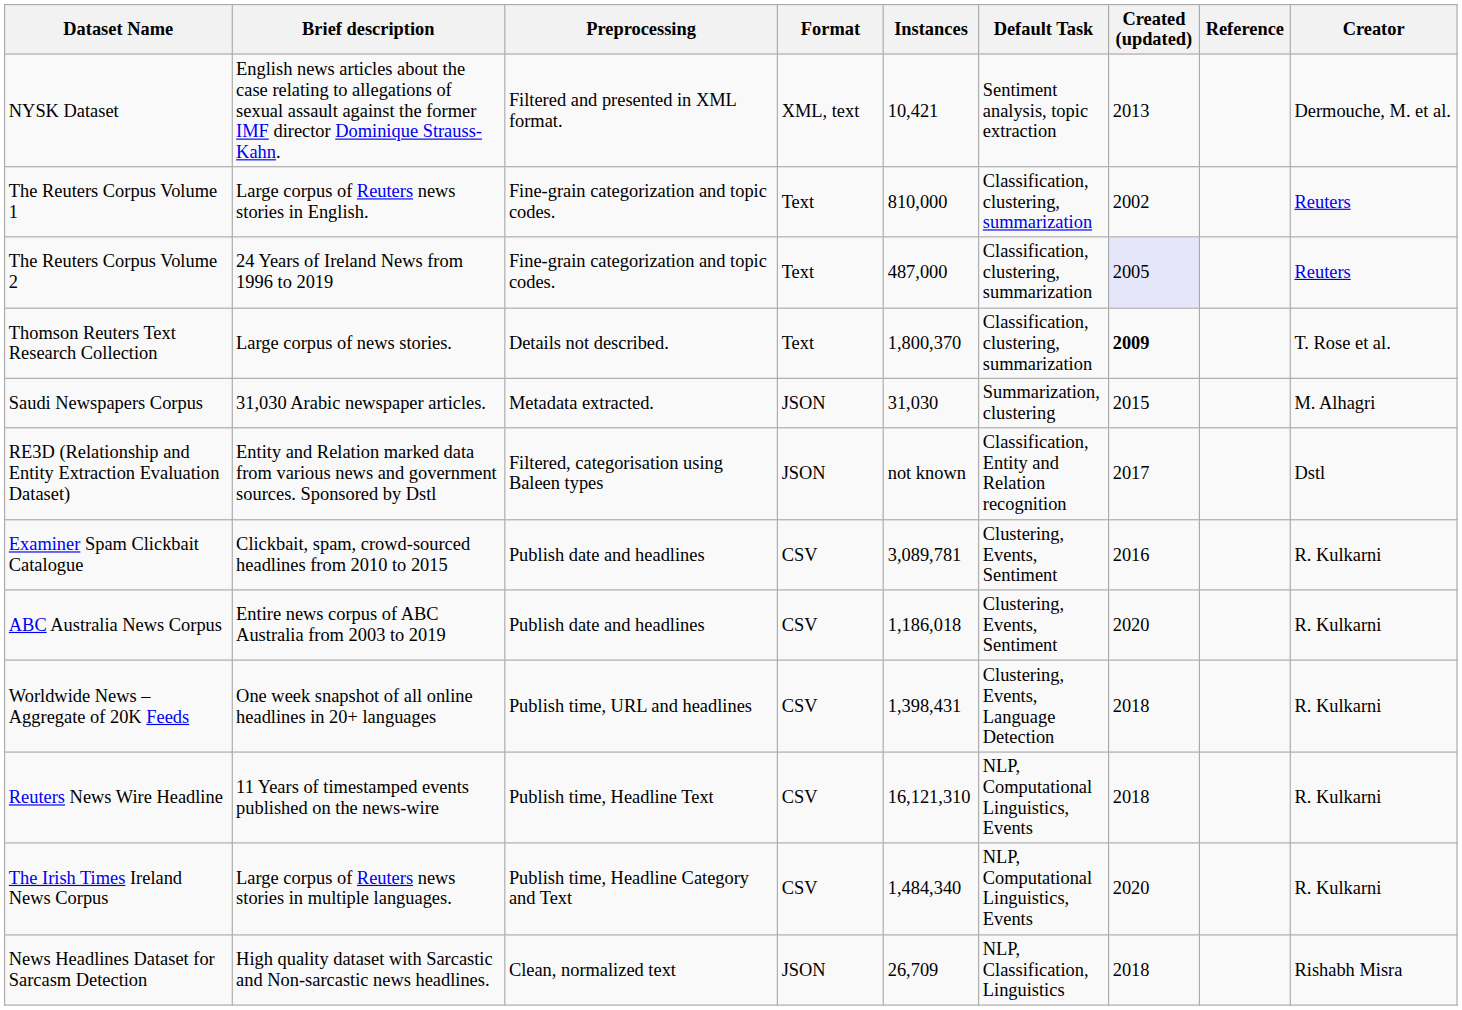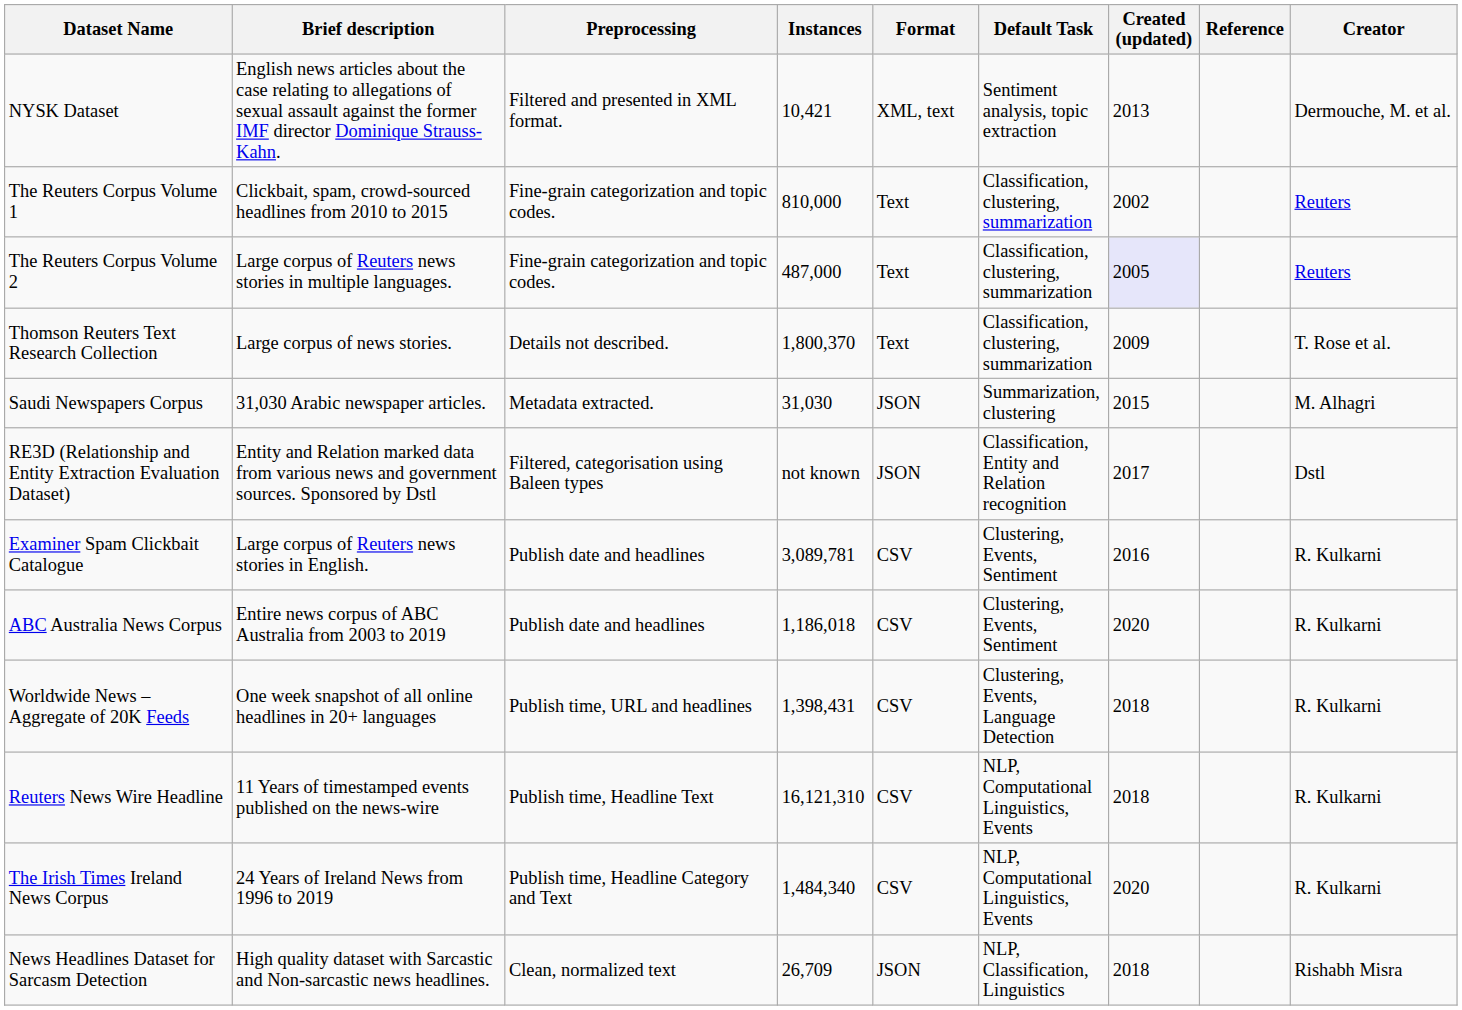 <table class="wikitable sortable" style="width: 100%">
 <tr>
 <th scope="col" style="width: 15%;">Dataset Name</th>
 <th scope="col" style="width: 18%;">Brief description</th>
 <th scope="col" style="width: 18%;">Preprocessing</th>
+<th scope="col" style="width: 6%;">Instances</th>
 <th scope="col" style="width: 7%;">Format</th>
-<th scope="col" style="width: 6%;">Instances</th>
 <th scope="col" style="width: 7%;">Default Task</th>
 <th scope="col" style="width: 6%;">Created (updated)</th>
 <th scope="col" style="width: 6%;">Reference</th>
 <th scope="col" style="width: 11%;">Creator</th>
 </tr>
 <tr>
 <td>NYSK Dataset</td>
 <td>English news articles about the case relating to allegations of sexual assault against the former <a href='#'>IMF</a> director <a href='#'>Dominique Strauss-Kahn</a>.</td>
 <td>Filtered and presented in XML format.</td>
+<td>10,421</td>
 <td>XML, text</td>
-<td>10,421</td>
 <td>Sentiment analysis, topic extraction</td>
 <td>2013</td>
 <td></td>
 <td>Dermouche, M. et al.</td>
 </tr>
 <tr>
 <td>The Reuters Corpus Volume 1</td>
-<td>Large corpus of <a href='#'>Reuters</a> news stories in English.</td>
+<td>Clickbait, spam, crowd-sourced headlines from 2010 to 2015</td>
 <td>Fine-grain categorization and topic codes.</td>
+<td>810,000</td>
 <td>Text</td>
-<td>810,000</td>
 <td>Classification, clustering, <a href='#'>summarization</a></td>
 <td>2002</td>
 <td></td>
 <td><a href='#'>Reuters</a></td>
 </tr>
 <tr>
 <td>The Reuters Corpus Volume 2</td>
-<td>24 Years of Ireland News from 1996 to 2019</td>
+<td>Large corpus of <a href='#'>Reuters</a> news stories in multiple languages.</td>
 <td>Fine-grain categorization and topic codes.</td>
+<td>487,000</td>
 <td>Text</td>
-<td>487,000</td>
 <td>Classification, clustering, summarization</td>
 <td style="background: lavender;">2005</td>
 <td></td>
 <td><a href='#'>Reuters</a></td>
 </tr>
 <tr>
 <td>Thomson Reuters Text Research Collection</td>
 <td>Large corpus of news stories.</td>
 <td>Details not described.</td>
+<td>1,800,370</td>
 <td>Text</td>
-<td>1,800,370</td>
 <td>Classification, clustering, summarization</td>
-<td><strong>2009</strong></td>
+<td>2009</td>
 <td></td>
 <td>T. Rose et al.</td>
 </tr>
 <tr>
 <td>Saudi Newspapers Corpus</td>
 <td>31,030 Arabic newspaper articles.</td>
 <td>Metadata extracted.</td>
+<td>31,030</td>
 <td>JSON</td>
-<td>31,030</td>
 <td>Summarization, clustering</td>
 <td>2015</td>
 <td></td>
 <td>M. Alhagri</td>
 </tr>
 <tr>
 <td>RE3D (Relationship and Entity Extraction Evaluation Dataset)</td>
 <td>Entity and Relation marked data from various news and government sources. Sponsored by Dstl</td>
 <td>Filtered, categorisation using Baleen types</td>
+<td>not known</td>
 <td>JSON</td>
-<td>not known</td>
 <td>Classification, Entity and Relation recognition</td>
 <td>2017</td>
 <td></td>
 <td>Dstl</td>
 </tr>
 <tr>
 <td><a href='#'>Examiner</a> Spam Clickbait Catalogue</td>
-<td>Clickbait, spam, crowd-sourced headlines from 2010 to 2015</td>
+<td>Large corpus of <a href='#'>Reuters</a> news stories in English.</td>
 <td>Publish date and headlines</td>
+<td>3,089,781</td>
 <td>CSV</td>
-<td>3,089,781</td>
 <td>Clustering, Events, Sentiment</td>
 <td>2016</td>
 <td></td>
 <td>R. Kulkarni</td>
 </tr>
 <tr>
 <td><a href='#'>ABC</a> Australia News Corpus</td>
 <td>Entire news corpus of ABC Australia from 2003 to 2019</td>
 <td>Publish date and headlines</td>
+<td>1,186,018</td>
 <td>CSV</td>
-<td>1,186,018</td>
 <td>Clustering, Events, Sentiment</td>
 <td>2020</td>
 <td></td>
 <td>R. Kulkarni</td>
 </tr>
 <tr>
 <td>Worldwide News – Aggregate of 20K <a href='#'>Feeds</a></td>
 <td>One week snapshot of all online headlines in 20+ languages</td>
 <td>Publish time, URL and headlines</td>
+<td>1,398,431</td>
 <td>CSV</td>
-<td>1,398,431</td>
 <td>Clustering, Events, Language Detection</td>
 <td>2018</td>
 <td></td>
 <td>R. Kulkarni</td>
 </tr>
 <tr>
 <td><a href='#'>Reuters</a> News Wire Headline</td>
 <td>11 Years of timestamped events published on the news-wire</td>
 <td>Publish time, Headline Text</td>
+<td>16,121,310</td>
 <td>CSV</td>
-<td>16,121,310</td>
 <td>NLP, Computational Linguistics, Events</td>
 <td>2018</td>
 <td></td>
 <td>R. Kulkarni</td>
 </tr>
 <tr>
 <td><a href='#'>The Irish Times</a> Ireland News Corpus</td>
-<td>Large corpus of <a href='#'>Reuters</a> news stories in multiple languages.</td>
+<td>24 Years of Ireland News from 1996 to 2019</td>
 <td>Publish time, Headline Category and Text</td>
+<td>1,484,340</td>
 <td>CSV</td>
-<td>1,484,340</td>
 <td>NLP, Computational Linguistics, Events</td>
 <td>2020</td>
 <td></td>
 <td>R. Kulkarni</td>
 </tr>
 <tr>
 <td>News Headlines Dataset for Sarcasm Detection</td>
 <td>High quality dataset with Sarcastic and Non-sarcastic news headlines.</td>
 <td>Clean, normalized text</td>
+<td>26,709</td>
 <td>JSON</td>
-<td>26,709</td>
 <td>NLP, Classification, Linguistics</td>
 <td>2018</td>
 <td></td>
 <td>Rishabh Misra</td>
 </tr>
 </table>
